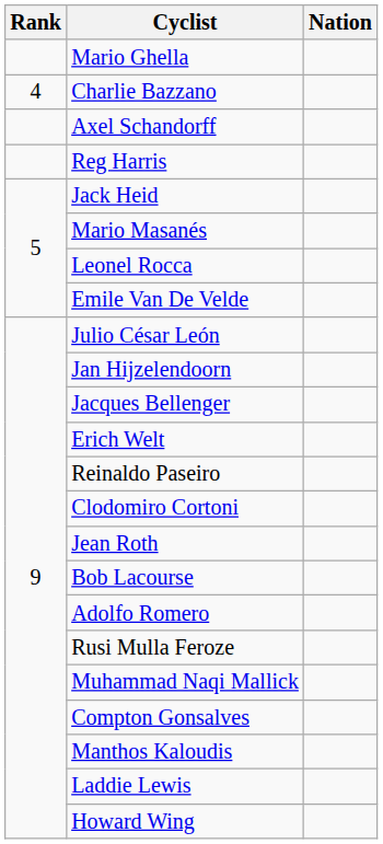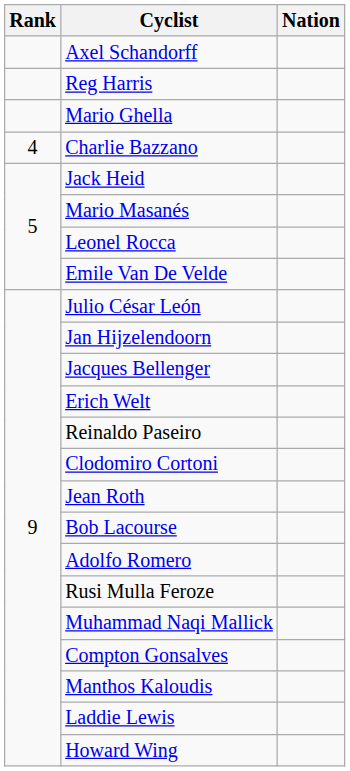 <table class="wikitable sortable" style="text-align:center">
 <tr>
 <th>Rank</th>
 <th>Cyclist</th>
 <th>Nation</th>
+</tr>
+<tr>
+<td></td>
+<td align=left><a href='#'>Axel Schandorff</a></td>
+<td align=left></td>
+</tr>
+<tr>
+<td></td>
+<td align=left><a href='#'>Reg Harris</a></td>
+<td align=left></td>
 </tr>
 <tr>
 <td></td>
 <td align=left><a href='#'>Mario Ghella</a></td>
 <td align=left></td>
 </tr>
 <tr>
 <td>4</td>
 <td align=left><a href='#'>Charlie Bazzano</a></td>
-<td align=left></td>
-</tr>
-<tr>
-<td></td>
-<td align=left><a href='#'>Axel Schandorff</a></td>
-<td align=left></td>
-</tr>
-<tr>
-<td></td>
-<td align=left><a href='#'>Reg Harris</a></td>
 <td align=left></td>
 </tr>
 <tr>
 <td rowspan=4>5</td>
 <td align=left><a href='#'>Jack Heid</a></td>
 <td align=left></td>
 </tr>
 <tr>
 <td align=left><a href='#'>Mario Masanés</a></td>
 <td align=left></td>
 </tr>
 <tr>
 <td align=left><a href='#'>Leonel Rocca</a></td>
 <td align=left></td>
 </tr>
 <tr>
 <td align=left><a href='#'>Emile Van De Velde</a></td>
 <td align=left></td>
 </tr>
 <tr>
 <td rowspan=15>9</td>
 <td align=left><a href='#'>Julio César León</a></td>
 <td align=left></td>
 </tr>
 <tr>
 <td align=left><a href='#'>Jan Hijzelendoorn</a></td>
 <td align=left></td>
 </tr>
 <tr>
 <td align=left><a href='#'>Jacques Bellenger</a></td>
 <td align=left></td>
 </tr>
 <tr>
 <td align=left><a href='#'>Erich Welt</a></td>
 <td align=left></td>
 </tr>
 <tr>
 <td align=left>Reinaldo Paseiro</td>
 <td align=left></td>
 </tr>
 <tr>
 <td align=left><a href='#'>Clodomiro Cortoni</a></td>
 <td align=left></td>
 </tr>
 <tr>
 <td align=left><a href='#'>Jean Roth</a></td>
 <td align=left></td>
 </tr>
 <tr>
 <td align=left><a href='#'>Bob Lacourse</a></td>
 <td align=left></td>
 </tr>
 <tr>
 <td align=left><a href='#'>Adolfo Romero</a></td>
 <td align=left></td>
 </tr>
 <tr>
 <td align=left>Rusi Mulla Feroze</td>
 <td align=left></td>
 </tr>
 <tr>
 <td align=left><a href='#'>Muhammad Naqi Mallick</a></td>
 <td align=left></td>
 </tr>
 <tr>
 <td align=left><a href='#'>Compton Gonsalves</a></td>
 <td align=left></td>
 </tr>
 <tr>
 <td align=left><a href='#'>Manthos Kaloudis</a></td>
 <td align=left></td>
 </tr>
 <tr>
 <td align=left><a href='#'>Laddie Lewis</a></td>
 <td align=left></td>
 </tr>
 <tr>
 <td align=left><a href='#'>Howard Wing</a></td>
 <td align=left></td>
 </tr>
 </table>
